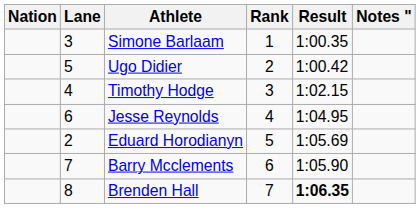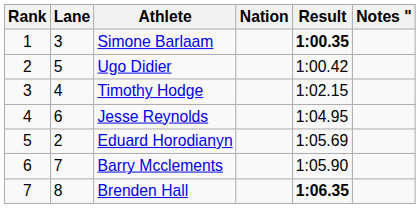 <table class='wikitable  sortable'   style='text-align:left'>
 <tr>
-<th>Nation</th>
+<th>Rank</th>
 <th>Lane</th>
 <th>Athlete</th>
-<th>Rank</th>
+<th>Nation</th>
 <th>Result</th>
 <th>Notes "</th>
 </tr>
 <tr>
-<td></td>
+<td align=center>1</td>
 <td>3</td>
 <td><a href='#'>Simone Barlaam</a></td>
-<td align=center>1</td>
-<td>1:00.35</td>
+<td></td>
+<td><strong>1:00.35</strong></td>
 <td></td>
 </tr>
 <tr>
-<td></td>
+<td align=center>2</td>
 <td>5</td>
 <td><a href='#'>Ugo Didier</a></td>
-<td align=center>2</td>
+<td></td>
 <td>1:00.42</td>
 <td></td>
 </tr>
 <tr>
-<td></td>
+<td align=center>3</td>
 <td>4</td>
 <td><a href='#'>Timothy Hodge</a></td>
-<td align=center>3</td>
+<td></td>
 <td>1:02.15</td>
 <td></td>
 </tr>
 <tr>
-<td></td>
+<td align=center>4</td>
 <td>6</td>
 <td><a href='#'>Jesse Reynolds</a></td>
-<td align=center>4</td>
+<td></td>
 <td>1:04.95</td>
 <td></td>
 </tr>
 <tr>
-<td></td>
+<td align=center>5</td>
 <td>2</td>
 <td><a href='#'>Eduard Horodianyn</a></td>
-<td align=center>5</td>
+<td></td>
 <td>1:05.69</td>
 <td></td>
 </tr>
 <tr>
-<td></td>
+<td align=center>6</td>
 <td>7</td>
 <td><a href='#'>Barry Mcclements</a></td>
-<td align=center>6</td>
+<td></td>
 <td>1:05.90</td>
 <td></td>
 </tr>
 <tr>
-<td></td>
+<td align=center>7</td>
 <td>8</td>
 <td><a href='#'>Brenden Hall</a></td>
-<td align=center>7</td>
+<td></td>
 <td><strong>1:06.35</strong></td>
 <td></td>
 </tr>
 </table>
